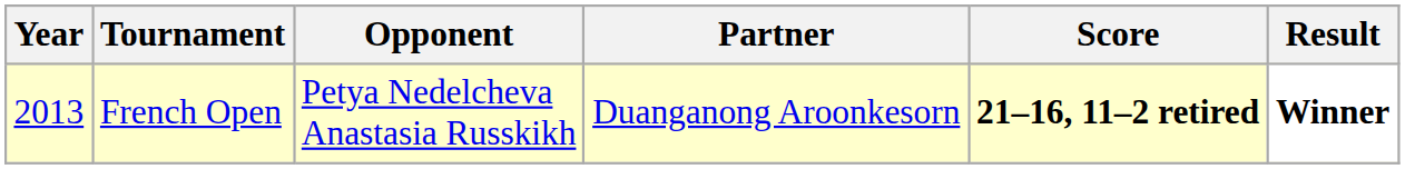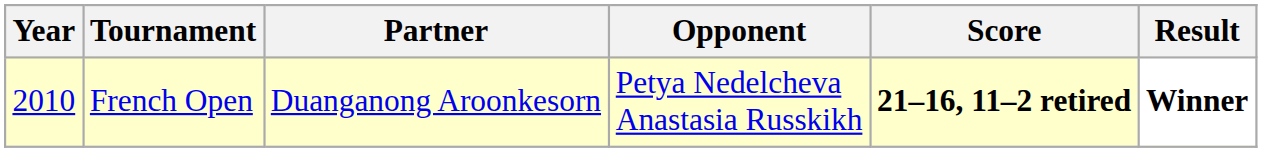 <table class="sortable wikitable" style="font-size: 90%;">
 <tr>
 <th>Year</th>
 <th>Tournament</th>
+<th>Partner</th>
 <th>Opponent</th>
-<th>Partner</th>
 <th>Score</th>
 <th>Result</th>
 </tr>
 <tr style="background:#FFFFCC">
-<td align="center"><a href='#'>2013</a></td>
+<td align="center"><a href='#'>2010</a></td>
 <td align="left"><a href='#'>French Open</a></td>
+<td align="left"> <a href='#'>Duanganong Aroonkesorn</a></td>
 <td align="left"> <a href='#'>Petya Nedelcheva</a> <br>  <a href='#'>Anastasia Russkikh</a></td>
-<td align="left"> <a href='#'>Duanganong Aroonkesorn</a></td>
 <td align="left"><strong>21–16, 11–2 retired</strong></td>
 <td style="text-align:left; background:white"> <strong>Winner</strong></td>
 </tr>
 </table>
